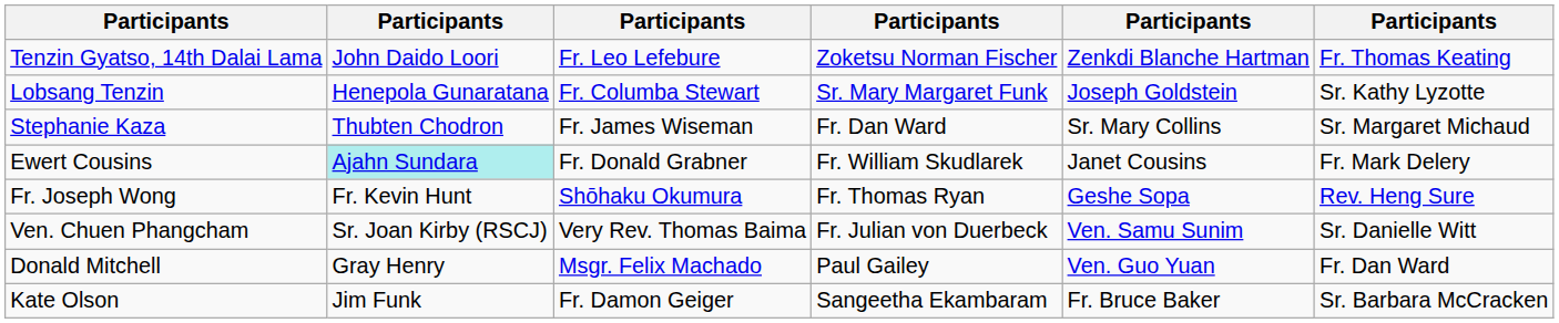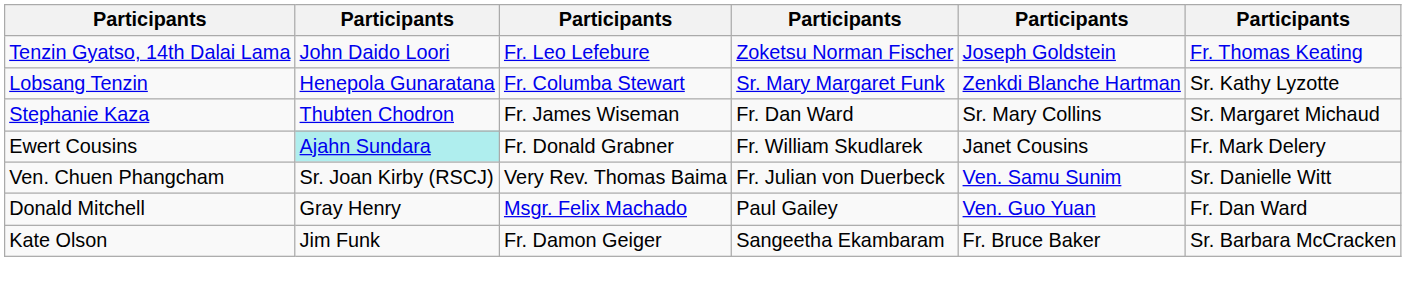 <table class="wikitable">
 <tr>
 <th>Participants </th>
 <th>Participants </th>
 <th>Participants </th>
 <th>Participants </th>
 <th>Participants </th>
 <th>Participants </th>
 </tr>
 <tr>
 <td><a href='#'>Tenzin Gyatso, 14th Dalai Lama</a></td>
 <td><a href='#'>John Daido Loori</a></td>
 <td><a href='#'>Fr. Leo Lefebure</a></td>
 <td><a href='#'>Zoketsu Norman Fischer</a></td>
-<td><a href='#'>Zenkdi Blanche Hartman</a></td>
+<td><a href='#'>Joseph Goldstein</a></td>
 <td><a href='#'>Fr. Thomas Keating</a></td>
 </tr>
 <tr>
 <td><a href='#'>Lobsang Tenzin</a></td>
 <td><a href='#'>Henepola Gunaratana</a></td>
 <td><a href='#'>Fr. Columba Stewart</a></td>
 <td><a href='#'>Sr. Mary Margaret Funk</a></td>
-<td><a href='#'>Joseph Goldstein</a></td>
+<td><a href='#'>Zenkdi Blanche Hartman</a></td>
 <td>Sr. Kathy Lyzotte</td>
 </tr>
 <tr>
 <td><a href='#'>Stephanie Kaza</a></td>
 <td><a href='#'>Thubten Chodron</a></td>
 <td>Fr. James Wiseman</td>
 <td>Fr. Dan Ward</td>
 <td>Sr. Mary Collins</td>
 <td>Sr. Margaret Michaud</td>
 </tr>
 <tr>
 <td>Ewert Cousins</td>
 <td style="background: paleturquoise;"><a href='#'>Ajahn Sundara</a></td>
 <td>Fr. Donald Grabner</td>
 <td>Fr. William Skudlarek</td>
 <td>Janet Cousins</td>
 <td>Fr. Mark Delery</td>
-</tr>
-<tr>
-<td>Fr. Joseph Wong</td>
-<td>Fr. Kevin Hunt</td>
-<td><a href='#'>Shōhaku Okumura</a></td>
-<td>Fr. Thomas Ryan</td>
-<td><a href='#'>Geshe Sopa</a></td>
-<td><a href='#'>Rev. Heng Sure</a></td>
 </tr>
 <tr>
 <td>Ven. Chuen Phangcham</td>
 <td>Sr. Joan Kirby (RSCJ)</td>
 <td>Very Rev. Thomas Baima</td>
 <td>Fr. Julian von Duerbeck</td>
 <td><a href='#'>Ven. Samu Sunim</a></td>
 <td>Sr. Danielle Witt</td>
 </tr>
 <tr>
 <td>Donald Mitchell</td>
 <td>Gray Henry</td>
 <td><a href='#'>Msgr. Felix Machado</a></td>
 <td>Paul Gailey</td>
 <td><a href='#'>Ven. Guo Yuan</a></td>
 <td>Fr. Dan Ward</td>
 </tr>
 <tr>
 <td>Kate Olson</td>
 <td>Jim Funk</td>
 <td>Fr. Damon Geiger</td>
 <td>Sangeetha Ekambaram</td>
 <td>Fr. Bruce Baker</td>
 <td>Sr. Barbara McCracken</td>
 </tr>
 </table>
